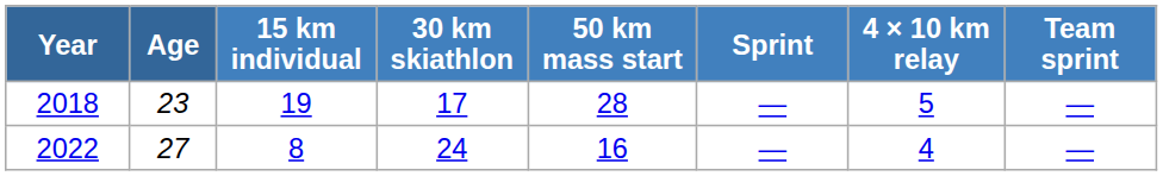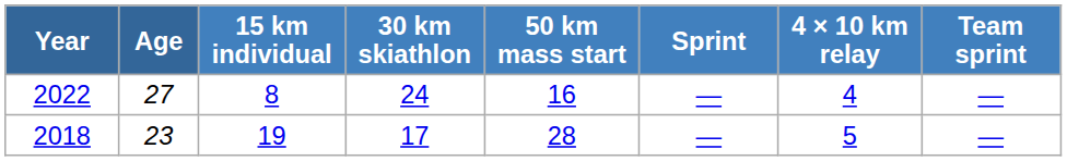 <table class="wikitable" style="font-size:95%; text-align:center; border:grey solid 1px; border-collapse:collapse; background:#ffffff;">
 <tr>
 <th style="background-color:#369; color:white; width:60px;"> Year </th>
 <th style="background-color:#369; color:white; width:40px;"> Age </th>
 <th style="background-color:#4180be; color:white; width:75px;"> 15 km <br> individual </th>
 <th style="background-color:#4180be; color:white; width:75px;"> 30 km <br> skiathlon </th>
 <th style="background-color:#4180be; color:white; width:75px;"> 50 km <br> mass start </th>
 <th style="background-color:#4180be; color:white; width:75px;"> Sprint </th>
 <th style="background-color:#4180be; color:white; width:75px;"> 4 × 10 km <br> relay </th>
 <th style="background-color:#4180be; color:white; width:75px;"> Team <br> sprint </th>
 </tr>
 <tr>
+<td><a href='#'>2022</a></td>
+<td><em>27</em></td>
+<td><a href='#'>8</a></td>
+<td><a href='#'>24</a></td>
+<td><a href='#'>16</a></td>
+<td><a href='#'>—</a></td>
+<td><a href='#'>4</a></td>
+<td><a href='#'>—</a></td>
+</tr>
+<tr>
 <td><a href='#'>2018</a></td>
 <td><em>23</em></td>
 <td><a href='#'>19</a></td>
 <td><a href='#'>17</a></td>
 <td><a href='#'>28</a></td>
 <td><a href='#'>—</a></td>
 <td><a href='#'>5</a></td>
 <td><a href='#'>—</a></td>
 </tr>
-<tr>
-<td><a href='#'>2022</a></td>
-<td><em>27</em></td>
-<td><a href='#'>8</a></td>
-<td><a href='#'>24</a></td>
-<td><a href='#'>16</a></td>
-<td><a href='#'>—</a></td>
-<td><a href='#'>4</a></td>
-<td><a href='#'>—</a></td>
-</tr>
 </table>
